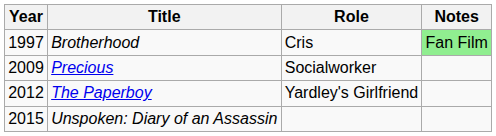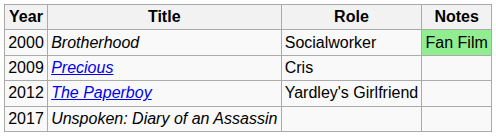 <table class="wikitable sortable">
 <tr>
 <th>Year</th>
 <th>Title</th>
 <th>Role</th>
 <th class="unsortable">Notes</th>
 </tr>
 <tr>
-<td>1997</td>
+<td>2000</td>
 <td><em>Brotherhood</em></td>
-<td>Cris</td>
+<td>Socialworker</td>
 <td style="background: lightgreen;">Fan Film</td>
 </tr>
 <tr>
 <td>2009</td>
 <td><em><a href='#'>Precious</a></em></td>
-<td>Socialworker</td>
+<td>Cris</td>
 <td></td>
 </tr>
 <tr>
 <td>2012</td>
 <td><em><a href='#'>The Paperboy</a></em></td>
 <td>Yardley's Girlfriend</td>
 <td></td>
 </tr>
 <tr>
-<td>2015</td>
+<td>2017</td>
 <td><em>Unspoken: Diary of an Assassin</em></td>
 <td></td>
 <td></td>
 </tr>
 <tr>
 </tr>
 </table>
